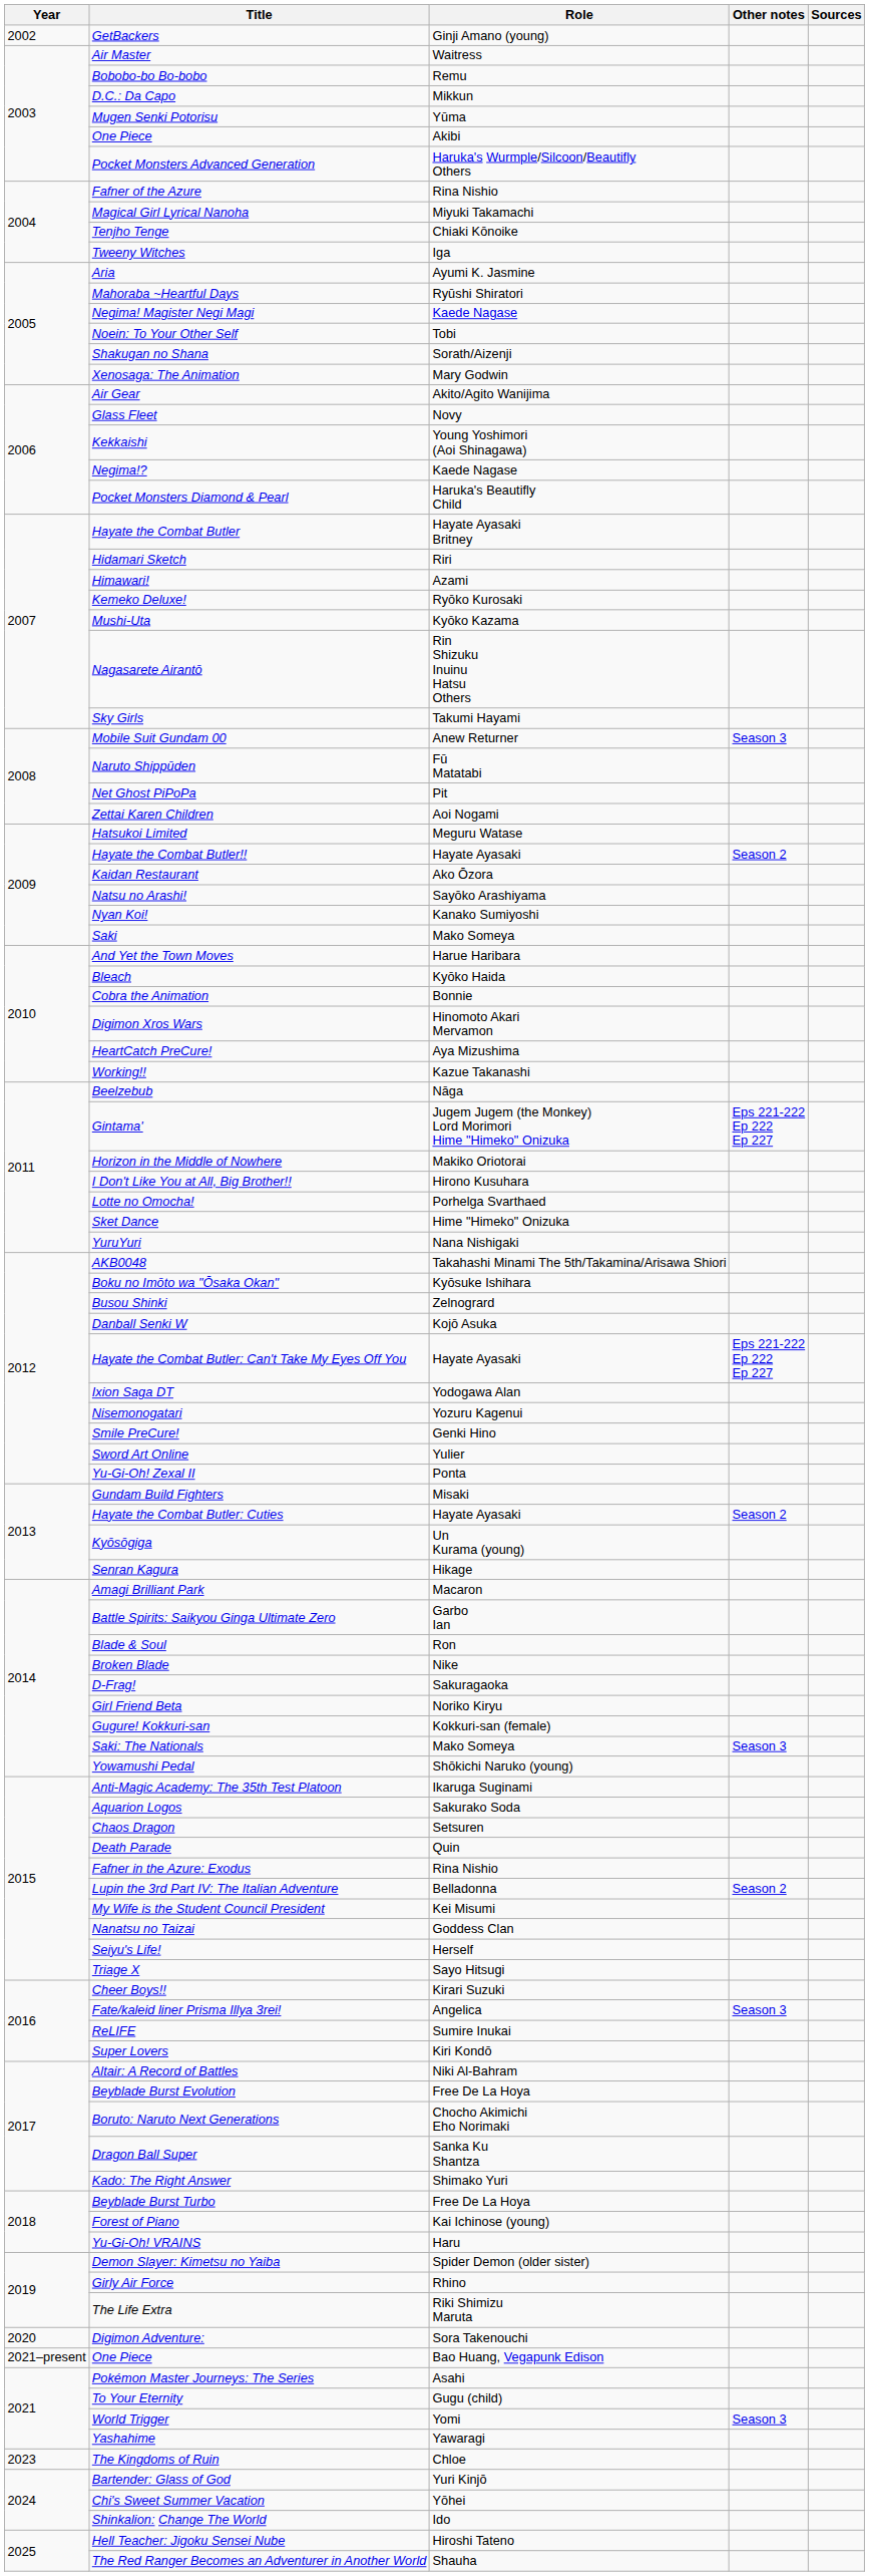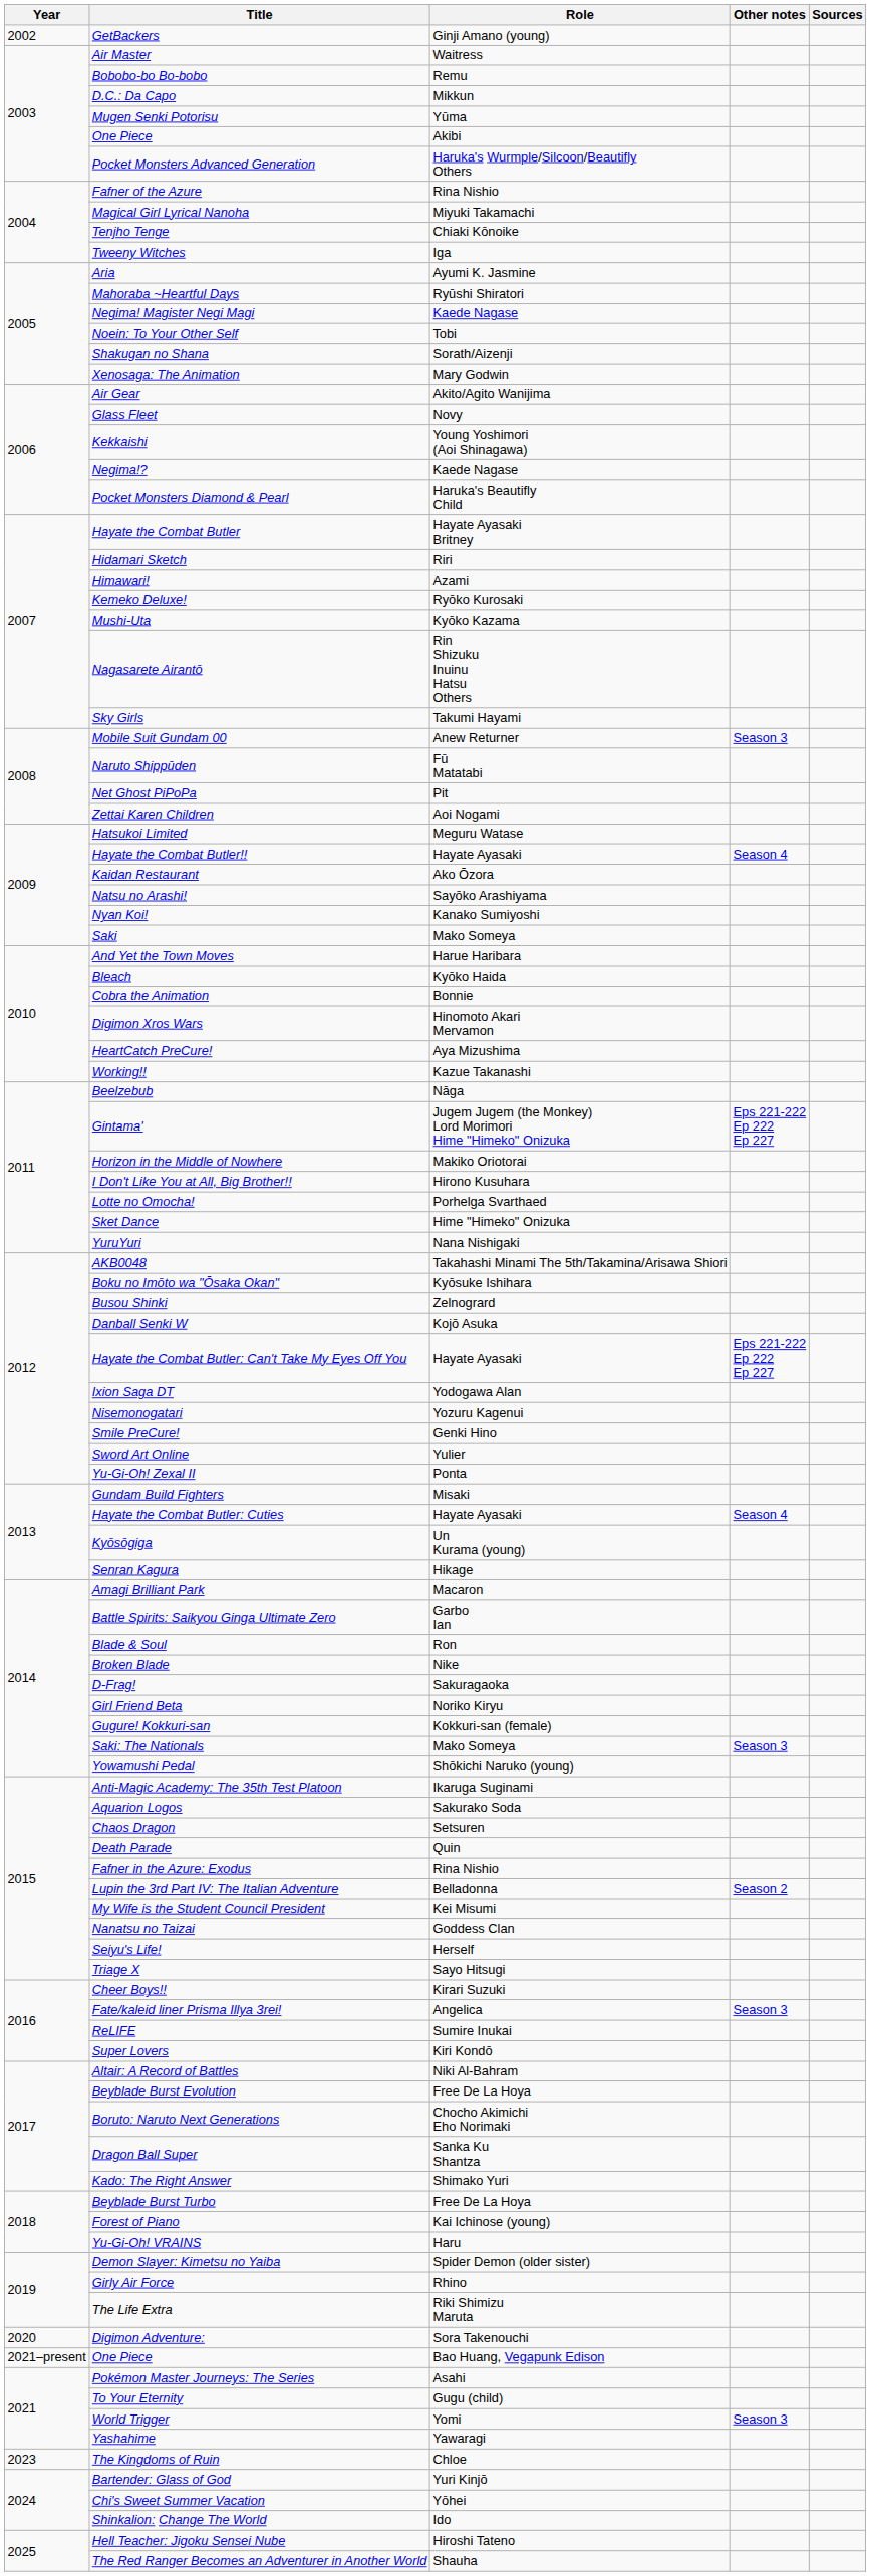 <table class="wikitable sortable" style="font-size: 90%;">
 <tr>
 <th>Year</th>
 <th>Title</th>
 <th>Role</th>
 <th>Other notes</th>
 <th>Sources</th>
 </tr>
 <tr>
 <td>2002</td>
 <td><em><a href='#'>GetBackers</a></em></td>
 <td>Ginji Amano (young)</td>
 <td></td>
 <td></td>
 </tr>
 <tr>
 <td rowspan="6">2003</td>
 <td><em><a href='#'>Air Master</a></em></td>
 <td>Waitress</td>
 <td></td>
 <td></td>
 </tr>
 <tr>
 <td><em><a href='#'>Bobobo-bo Bo-bobo</a></em></td>
 <td>Remu</td>
 <td></td>
 <td></td>
 </tr>
 <tr>
 <td><em><a href='#'>D.C.: Da Capo</a></em></td>
 <td>Mikkun</td>
 <td></td>
 <td></td>
 </tr>
 <tr>
 <td><em><a href='#'>Mugen Senki Potorisu</a></em></td>
 <td>Yūma</td>
 <td></td>
 <td></td>
 </tr>
 <tr>
 <td><em><a href='#'>One Piece</a></em></td>
 <td>Akibi</td>
 <td></td>
 <td></td>
 </tr>
 <tr>
 <td><em><a href='#'>Pocket Monsters Advanced Generation</a></em></td>
 <td><a href='#'>Haruka's</a> <a href='#'>Wurmple</a>/<a href='#'>Silcoon</a>/<a href='#'>Beautifly</a><br>Others</td>
 <td></td>
 <td></td>
 </tr>
 <tr>
 <td rowspan="4">2004</td>
 <td><em><a href='#'>Fafner of the Azure</a></em></td>
 <td>Rina Nishio</td>
 <td></td>
 <td></td>
 </tr>
 <tr>
 <td><em><a href='#'>Magical Girl Lyrical Nanoha</a></em></td>
 <td>Miyuki Takamachi</td>
 <td></td>
 <td></td>
 </tr>
 <tr>
 <td><em><a href='#'>Tenjho Tenge</a></em></td>
 <td>Chiaki Kōnoike</td>
 <td></td>
 <td></td>
 </tr>
 <tr>
 <td><em><a href='#'>Tweeny Witches</a></em></td>
 <td>Iga</td>
 <td></td>
 <td></td>
 </tr>
 <tr>
 <td rowspan="6">2005</td>
 <td><em><a href='#'>Aria</a></em></td>
 <td>Ayumi K. Jasmine</td>
 <td></td>
 <td></td>
 </tr>
 <tr>
 <td><em><a href='#'>Mahoraba ~Heartful Days</a></em></td>
 <td>Ryūshi Shiratori</td>
 <td></td>
 <td></td>
 </tr>
 <tr>
 <td><em><a href='#'>Negima! Magister Negi Magi</a></em></td>
 <td><a href='#'>Kaede Nagase</a></td>
 <td></td>
 <td></td>
 </tr>
 <tr>
 <td><em><a href='#'>Noein: To Your Other Self</a></em></td>
 <td>Tobi</td>
 <td></td>
 <td></td>
 </tr>
 <tr>
 <td><em><a href='#'>Shakugan no Shana</a></em></td>
 <td>Sorath/Aizenji</td>
 <td></td>
 <td></td>
 </tr>
 <tr>
 <td><em><a href='#'>Xenosaga: The Animation</a></em></td>
 <td>Mary Godwin</td>
 <td></td>
 <td></td>
 </tr>
 <tr>
 <td rowspan="5">2006</td>
 <td><em><a href='#'>Air Gear</a></em></td>
 <td>Akito/Agito Wanijima</td>
 <td></td>
 <td></td>
 </tr>
 <tr>
 <td><em><a href='#'>Glass Fleet</a></em></td>
 <td>Novy</td>
 <td></td>
 <td></td>
 </tr>
 <tr>
 <td><em><a href='#'>Kekkaishi</a></em></td>
 <td>Young Yoshimori<br>(Aoi Shinagawa)</td>
 <td></td>
 <td></td>
 </tr>
 <tr>
 <td><em><a href='#'>Negima!?</a></em></td>
 <td>Kaede Nagase</td>
 <td></td>
 <td></td>
 </tr>
 <tr>
 <td><em><a href='#'>Pocket Monsters Diamond & Pearl</a></em></td>
 <td>Haruka's Beautifly<br>Child</td>
 <td></td>
 <td></td>
 </tr>
 <tr>
 <td rowspan="7">2007</td>
 <td><em><a href='#'>Hayate the Combat Butler</a></em></td>
 <td>Hayate Ayasaki<br>Britney</td>
 <td></td>
 <td><br><br></td>
 </tr>
 <tr>
 <td><em><a href='#'>Hidamari Sketch</a></em></td>
 <td>Riri</td>
 <td></td>
 <td></td>
 </tr>
 <tr>
 <td><em><a href='#'>Himawari!</a></em></td>
 <td>Azami</td>
 <td></td>
 <td></td>
 </tr>
 <tr>
 <td><em><a href='#'>Kemeko Deluxe!</a></em></td>
 <td>Ryōko Kurosaki</td>
 <td></td>
 <td></td>
 </tr>
 <tr>
 <td><em><a href='#'>Mushi-Uta</a></em></td>
 <td>Kyōko Kazama</td>
 <td></td>
 <td></td>
 </tr>
 <tr>
 <td><em><a href='#'>Nagasarete Airantō</a></em></td>
 <td>Rin<br>Shizuku<br>Inuinu<br>Hatsu<br>Others</td>
 <td></td>
 <td><br><br><br><br><br></td>
 </tr>
 <tr>
 <td><em><a href='#'>Sky Girls</a></em></td>
 <td>Takumi Hayami</td>
 <td></td>
 <td></td>
 </tr>
 <tr>
 <td rowspan="4">2008</td>
 <td><em><a href='#'>Mobile Suit Gundam 00</a></em></td>
 <td>Anew Returner</td>
 <td><a href='#'>Season 3</a></td>
 <td></td>
 </tr>
 <tr>
 <td><em><a href='#'>Naruto Shippūden</a></em></td>
 <td>Fū<br>Matatabi</td>
 <td></td>
 <td></td>
 </tr>
 <tr>
 <td><em><a href='#'>Net Ghost PiPoPa</a></em></td>
 <td>Pit</td>
 <td></td>
 <td></td>
 </tr>
 <tr>
 <td><em><a href='#'>Zettai Karen Children</a></em></td>
 <td>Aoi Nogami</td>
 <td></td>
 <td></td>
 </tr>
 <tr>
 <td rowspan="6">2009</td>
 <td><em><a href='#'>Hatsukoi Limited</a></em></td>
 <td>Meguru Watase</td>
 <td></td>
 <td></td>
 </tr>
 <tr>
 <td><em><a href='#'>Hayate the Combat Butler!!</a></em></td>
 <td>Hayate Ayasaki</td>
-<td><a href='#'>Season 2</a></td>
+<td><a href='#'>Season 4</a></td>
 <td></td>
 </tr>
 <tr>
 <td><em><a href='#'>Kaidan Restaurant</a></em></td>
 <td>Ako Ōzora</td>
 <td></td>
 <td></td>
 </tr>
 <tr>
 <td><em><a href='#'>Natsu no Arashi!</a></em></td>
 <td>Sayōko Arashiyama</td>
 <td></td>
 <td></td>
 </tr>
 <tr>
 <td><em><a href='#'>Nyan Koi!</a></em></td>
 <td>Kanako Sumiyoshi</td>
 <td></td>
 <td></td>
 </tr>
 <tr>
 <td><em><a href='#'>Saki</a></em></td>
 <td>Mako Someya</td>
 <td></td>
 <td></td>
 </tr>
 <tr>
 <td rowspan="6">2010</td>
 <td><em><a href='#'>And Yet the Town Moves</a></em></td>
 <td>Harue Haribara</td>
 <td></td>
 <td></td>
 </tr>
 <tr>
 <td><em><a href='#'>Bleach</a></em></td>
 <td>Kyōko Haida</td>
 <td></td>
 <td></td>
 </tr>
 <tr>
 <td><em><a href='#'>Cobra the Animation</a></em></td>
 <td>Bonnie</td>
 <td></td>
 <td></td>
 </tr>
 <tr>
 <td><em><a href='#'>Digimon Xros Wars</a></em></td>
 <td>Hinomoto Akari<br>Mervamon<br></td>
 <td></td>
 <td></td>
 </tr>
 <tr>
 <td><em><a href='#'>HeartCatch PreCure!</a></em></td>
 <td>Aya Mizushima</td>
 <td></td>
 <td></td>
 </tr>
 <tr>
 <td><em><a href='#'>Working!!</a></em></td>
 <td>Kazue Takanashi</td>
 <td></td>
 <td></td>
 </tr>
 <tr>
 <td rowspan="7">2011</td>
 <td><em><a href='#'>Beelzebub</a></em></td>
 <td>Nāga</td>
 <td></td>
 <td></td>
 </tr>
 <tr>
 <td><em><a href='#'>Gintama'</a></em></td>
 <td>Jugem Jugem (the Monkey)<br>Lord Morimori<br><a href='#'>Hime "Himeko" Onizuka</a></td>
 <td><a href='#'>Eps 221-222</a><br><a href='#'>Ep 222</a><br><a href='#'>Ep 227</a></td>
 <td></td>
 </tr>
 <tr>
 <td><em><a href='#'>Horizon in the Middle of Nowhere</a></em></td>
 <td>Makiko Oriotorai</td>
 <td></td>
 <td></td>
 </tr>
 <tr>
 <td><em><a href='#'>I Don't Like You at All, Big Brother!!</a></em></td>
 <td>Hirono Kusuhara</td>
 <td></td>
 <td></td>
 </tr>
 <tr>
 <td><em><a href='#'>Lotte no Omocha!</a></em></td>
 <td>Porhelga Svarthaed</td>
 <td></td>
 <td></td>
 </tr>
 <tr>
 <td><em><a href='#'>Sket Dance</a></em></td>
 <td>Hime "Himeko" Onizuka</td>
 <td></td>
 <td></td>
 </tr>
 <tr>
 <td><em><a href='#'>YuruYuri</a></em></td>
 <td>Nana Nishigaki</td>
 <td></td>
 <td></td>
 </tr>
 <tr>
 <td rowspan="10">2012</td>
 <td><em><a href='#'>AKB0048</a></em></td>
 <td>Takahashi Minami The 5th/Takamina/Arisawa Shiori</td>
 <td></td>
 <td></td>
 </tr>
 <tr>
 <td><em><a href='#'>Boku no Imōto wa "Ōsaka Okan"</a></em></td>
 <td>Kyōsuke Ishihara</td>
 <td></td>
 <td></td>
 </tr>
 <tr>
 <td><em><a href='#'>Busou Shinki</a></em></td>
 <td>Zelnogrard</td>
 <td></td>
 <td></td>
 </tr>
 <tr>
 <td><em><a href='#'>Danball Senki W</a></em></td>
 <td>Kojō Asuka</td>
 <td></td>
 <td></td>
 </tr>
 <tr>
 <td><em><a href='#'>Hayate the Combat Butler: Can't Take My Eyes Off You</a></em></td>
 <td>Hayate Ayasaki</td>
 <td><a href='#'>Eps 221-222</a><br><a href='#'>Ep 222</a><br><a href='#'>Ep 227</a></td>
 <td></td>
 </tr>
 <tr>
 <td><em><a href='#'>Ixion Saga DT</a></em></td>
 <td>Yodogawa Alan</td>
 <td></td>
 <td></td>
 </tr>
 <tr>
 <td><em><a href='#'>Nisemonogatari</a></em></td>
 <td>Yozuru Kagenui</td>
 <td></td>
 <td></td>
 </tr>
 <tr>
 <td><em><a href='#'>Smile PreCure!</a></em></td>
 <td>Genki Hino</td>
 <td></td>
 <td></td>
 </tr>
 <tr>
 <td><em><a href='#'>Sword Art Online</a></em></td>
 <td>Yulier</td>
 <td></td>
 <td></td>
 </tr>
 <tr>
 <td><em><a href='#'>Yu-Gi-Oh! Zexal II</a></em></td>
 <td>Ponta</td>
 <td></td>
 <td></td>
 </tr>
 <tr>
 <td rowspan="4">2013</td>
 <td><em><a href='#'>Gundam Build Fighters</a></em></td>
 <td>Misaki</td>
 <td></td>
 <td></td>
 </tr>
 <tr>
 <td><em><a href='#'>Hayate the Combat Butler: Cuties</a></em></td>
 <td>Hayate Ayasaki</td>
-<td><a href='#'>Season 2</a></td>
+<td><a href='#'>Season 4</a></td>
 <td></td>
 </tr>
 <tr>
 <td><em><a href='#'>Kyōsōgiga</a></em></td>
 <td>Un<br>Kurama (young)</td>
 <td></td>
 <td></td>
 </tr>
 <tr>
 <td><em><a href='#'>Senran Kagura</a></em></td>
 <td>Hikage</td>
 <td></td>
 <td></td>
 </tr>
 <tr>
 <td rowspan="9">2014</td>
 <td><em><a href='#'>Amagi Brilliant Park</a></em></td>
 <td>Macaron</td>
 <td></td>
 <td></td>
 </tr>
 <tr>
 <td><em><a href='#'>Battle Spirits: Saikyou Ginga Ultimate Zero</a></em></td>
 <td>Garbo<br>Ian</td>
 <td></td>
 <td></td>
 </tr>
 <tr>
 <td><em><a href='#'>Blade & Soul</a></em></td>
 <td>Ron</td>
 <td></td>
 <td></td>
 </tr>
 <tr>
 <td><em><a href='#'>Broken Blade</a></em></td>
 <td>Nike</td>
 <td></td>
 <td></td>
 </tr>
 <tr>
 <td><em><a href='#'>D-Frag!</a></em></td>
 <td>Sakuragaoka</td>
 <td></td>
 <td></td>
 </tr>
 <tr>
 <td><em><a href='#'>Girl Friend Beta</a></em></td>
 <td>Noriko Kiryu</td>
 <td></td>
 <td></td>
 </tr>
 <tr>
 <td><em><a href='#'>Gugure! Kokkuri-san</a></em></td>
 <td>Kokkuri-san (female)</td>
 <td></td>
 <td></td>
 </tr>
 <tr>
 <td><em><a href='#'>Saki: The Nationals</a></em></td>
 <td>Mako Someya</td>
 <td><a href='#'>Season 3</a></td>
 <td></td>
 </tr>
 <tr>
 <td><em><a href='#'>Yowamushi Pedal</a></em></td>
 <td>Shōkichi Naruko (young)</td>
 <td></td>
 <td></td>
 </tr>
 <tr>
 <td rowspan="10">2015</td>
 <td><em><a href='#'>Anti-Magic Academy: The 35th Test Platoon</a></em></td>
 <td>Ikaruga Suginami</td>
 <td></td>
 <td></td>
 </tr>
 <tr>
 <td><em><a href='#'>Aquarion Logos</a></em></td>
 <td>Sakurako Soda</td>
 <td></td>
 <td></td>
 </tr>
 <tr>
 <td><em><a href='#'>Chaos Dragon</a></em></td>
 <td>Setsuren</td>
 <td></td>
 <td></td>
 </tr>
 <tr>
 <td><em><a href='#'>Death Parade</a></em></td>
 <td>Quin</td>
 <td></td>
 <td></td>
 </tr>
 <tr>
 <td><em><a href='#'>Fafner in the Azure: Exodus</a></em></td>
 <td>Rina Nishio</td>
 <td></td>
 <td></td>
 </tr>
 <tr>
 <td><em><a href='#'>Lupin the 3rd Part IV: The Italian Adventure</a></em></td>
 <td>Belladonna</td>
 <td><a href='#'>Season 2</a></td>
 <td></td>
 </tr>
 <tr>
 <td><em><a href='#'>My Wife is the Student Council President</a></em></td>
 <td>Kei Misumi</td>
 <td></td>
 <td></td>
 </tr>
 <tr>
 <td><em><a href='#'>Nanatsu no Taizai</a></em></td>
 <td>Goddess Clan</td>
 <td></td>
 <td></td>
 </tr>
 <tr>
 <td><em><a href='#'>Seiyu's Life!</a></em></td>
 <td>Herself</td>
 <td></td>
 <td></td>
 </tr>
 <tr>
 <td><em><a href='#'>Triage X</a></em></td>
 <td>Sayo Hitsugi</td>
 <td></td>
 <td></td>
 </tr>
 <tr>
 <td rowspan="4">2016</td>
 <td><em><a href='#'>Cheer Boys!!</a></em></td>
 <td>Kirari Suzuki</td>
 <td></td>
 <td></td>
 </tr>
 <tr>
 <td><em><a href='#'>Fate/kaleid liner Prisma Illya 3rei!</a></em></td>
 <td>Angelica</td>
 <td><a href='#'>Season 3</a></td>
 <td></td>
 </tr>
 <tr>
 <td><em><a href='#'>ReLIFE</a></em></td>
 <td>Sumire Inukai</td>
 <td></td>
 <td></td>
 </tr>
 <tr>
 <td><em><a href='#'>Super Lovers</a></em></td>
 <td>Kiri Kondō</td>
 <td></td>
 <td></td>
 </tr>
 <tr>
 <td rowspan="5">2017</td>
 <td><em><a href='#'>Altair: A Record of Battles</a></em></td>
 <td>Niki Al-Bahram</td>
 <td></td>
 <td></td>
 </tr>
 <tr>
 <td><em><a href='#'>Beyblade Burst Evolution</a></em> </td>
 <td>Free De La Hoya</td>
 <td></td>
 <td></td>
 </tr>
 <tr>
 <td><em><a href='#'>Boruto: Naruto Next Generations</a></em></td>
 <td>Chocho Akimichi<br>Eho Norimaki</td>
 <td></td>
 <td></td>
 </tr>
 <tr>
 <td><em><a href='#'>Dragon Ball Super</a></em></td>
 <td>Sanka Ku<br>Shantza</td>
 <td></td>
 <td></td>
 </tr>
 <tr>
 <td><em><a href='#'>Kado: The Right Answer</a></em></td>
 <td>Shimako Yuri</td>
 <td></td>
 <td></td>
 </tr>
 <tr>
 <td rowspan="3">2018</td>
 <td><em><a href='#'>Beyblade Burst Turbo</a></em> </td>
 <td>Free De La Hoya</td>
 <td></td>
 <td></td>
 </tr>
 <tr>
 <td><em><a href='#'>Forest of Piano</a></em></td>
 <td>Kai Ichinose (young)</td>
 <td></td>
 <td></td>
 </tr>
 <tr>
 <td><em><a href='#'>Yu-Gi-Oh! VRAINS</a></em></td>
 <td>Haru</td>
 <td></td>
 <td></td>
 </tr>
 <tr>
 <td rowspan="3">2019</td>
 <td><em><a href='#'>Demon Slayer: Kimetsu no Yaiba</a></em></td>
 <td>Spider Demon (older sister)</td>
 <td></td>
 <td></td>
 </tr>
 <tr>
 <td><em><a href='#'>Girly Air Force</a></em></td>
 <td>Rhino</td>
 <td></td>
 <td></td>
 </tr>
 <tr>
 <td><em>The Life Extra</em></td>
 <td>Riki Shimizu<br>Maruta</td>
 <td></td>
 <td></td>
 </tr>
 <tr>
 <td>2020</td>
 <td><em><a href='#'>Digimon Adventure:</a></em></td>
 <td>Sora Takenouchi</td>
 <td></td>
 <td></td>
 </tr>
 <tr>
 <td>2021–present</td>
 <td><em><a href='#'>One Piece</a></em></td>
 <td>Bao Huang, <a href='#'>Vegapunk Edison</a></td>
 <td></td>
 <td></td>
 </tr>
 <tr>
 <td rowspan="4">2021</td>
 <td><em><a href='#'>Pokémon Master Journeys: The Series</a></em></td>
 <td>Asahi</td>
 <td></td>
 <td></td>
 </tr>
 <tr>
 <td><em><a href='#'>To Your Eternity</a></em></td>
 <td>Gugu (child)</td>
 <td></td>
 <td></td>
 </tr>
 <tr>
 <td><em><a href='#'>World Trigger</a></em></td>
 <td>Yomi</td>
 <td><a href='#'>Season 3</a></td>
 <td></td>
 </tr>
 <tr>
 <td><em><a href='#'>Yashahime</a></em></td>
 <td>Yawaragi</td>
 <td></td>
 <td></td>
 </tr>
 <tr>
 <td>2023</td>
 <td><em><a href='#'>The Kingdoms of Ruin</a></em></td>
 <td>Chloe</td>
 <td></td>
 <td></td>
 </tr>
 <tr>
 <td rowspan="3">2024</td>
 <td><em><a href='#'>Bartender: Glass of God</a></em></td>
 <td>Yuri Kinjо̄</td>
 <td></td>
 <td></td>
 </tr>
 <tr>
 <td><em><a href='#'>Chi's Sweet Summer Vacation</a></em></td>
 <td>Yōhei</td>
 <td></td>
 <td></td>
 </tr>
 <tr>
 <td><em><a href='#'>Shinkalion:</a> <a href='#'>Change The World</a></em></td>
 <td>Ido</td>
 <td></td>
 <td></td>
 </tr>
 <tr>
 <td rowspan="2">2025</td>
 <td><em><a href='#'>Hell Teacher: Jigoku Sensei Nube</a></em></td>
 <td>Hiroshi Tateno</td>
 <td></td>
 <td></td>
 </tr>
 <tr>
 <td><em><a href='#'>The Red Ranger Becomes an Adventurer in Another World</a></em></td>
 <td>Shauha</td>
 <td></td>
 <td></td>
 </tr>
 </table>
